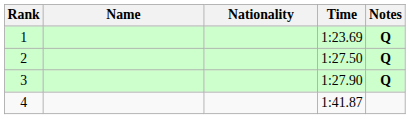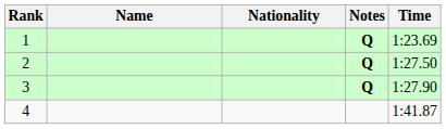 <table class="wikitable sortable" style="text-align:center">
 <tr>
 <th>Rank</th>
 <th style="width:180px">Name</th>
 <th style="width:125px">Nationality</th>
+<th>Notes</th>
 <th>Time</th>
-<th>Notes</th>
 </tr>
 <tr style="background:#cfc;">
 <td>1</td>
 <td style="text-align:left;"></td>
 <td style="text-align:left;"></td>
+<td><strong>Q</strong></td>
 <td>1:23.69</td>
-<td><strong>Q</strong></td>
 </tr>
 <tr style="background:#cfc;">
 <td>2</td>
 <td style="text-align:left;"></td>
 <td style="text-align:left;"></td>
+<td><strong>Q</strong></td>
 <td>1:27.50</td>
-<td><strong>Q</strong></td>
 </tr>
 <tr style="background:#cfc;">
 <td>3</td>
 <td style="text-align:left;"></td>
 <td style="text-align:left;"></td>
+<td><strong>Q</strong></td>
 <td>1:27.90</td>
-<td><strong>Q</strong></td>
 </tr>
 <tr>
 <td>4</td>
 <td style="text-align:left;"></td>
 <td style="text-align:left;"></td>
+<td></td>
 <td>1:41.87</td>
-<td></td>
 </tr>
 </table>
